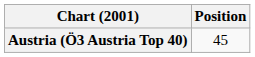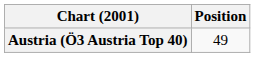 <table class="wikitable plainrowheaders" style="text-align:center">
 <tr>
 <th>Chart (2001)</th>
 <th>Position</th>
 </tr>
 <tr>
 <th scope="row">Austria (Ö3 Austria Top 40)</th>
-<td>45</td>
+<td>49</td>
 </tr>
 </table>
